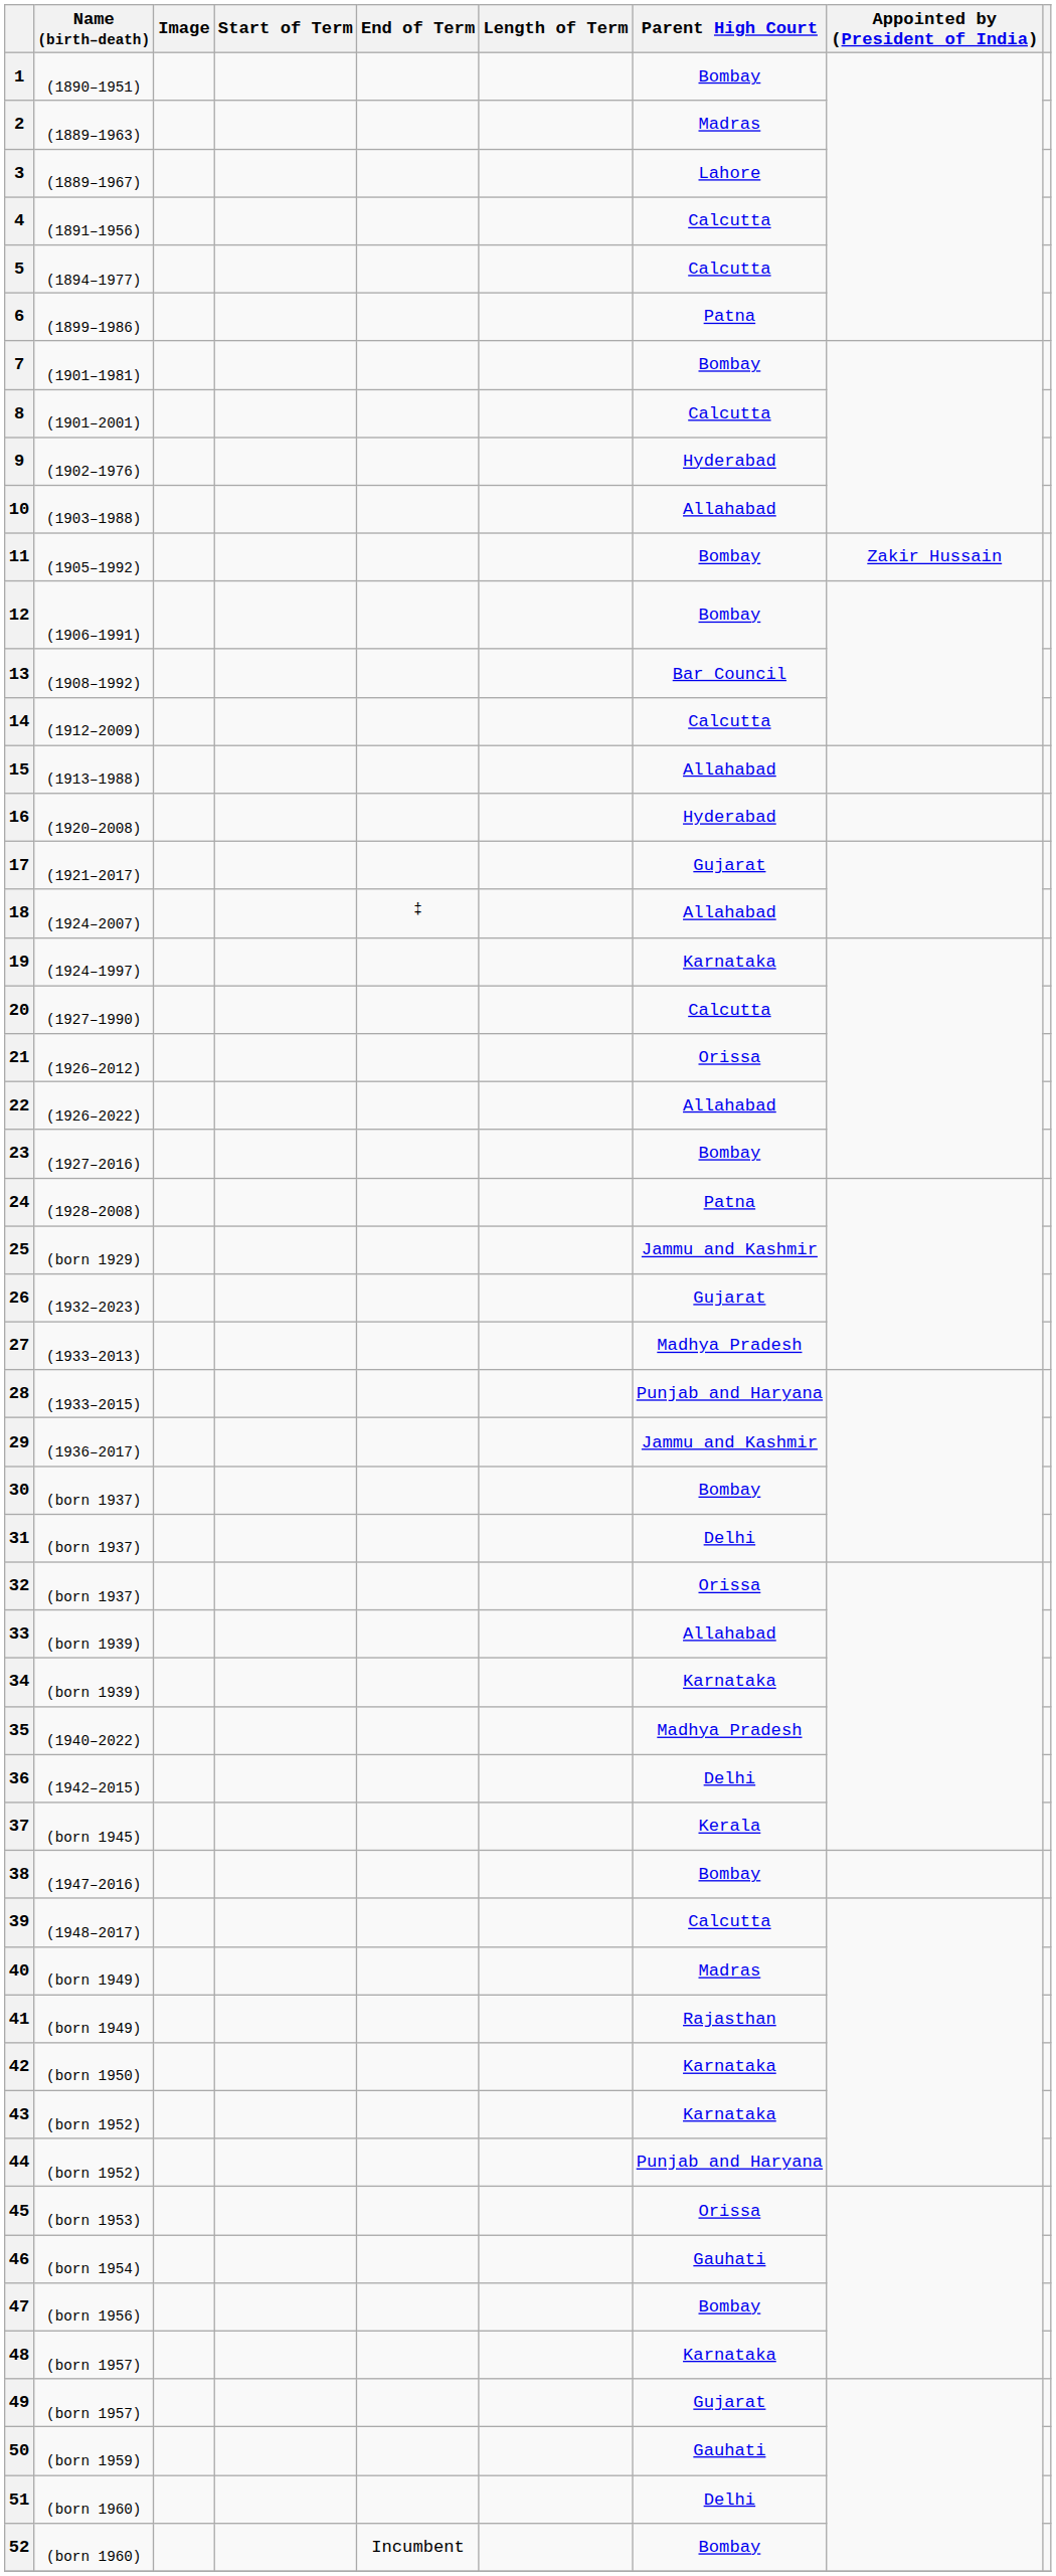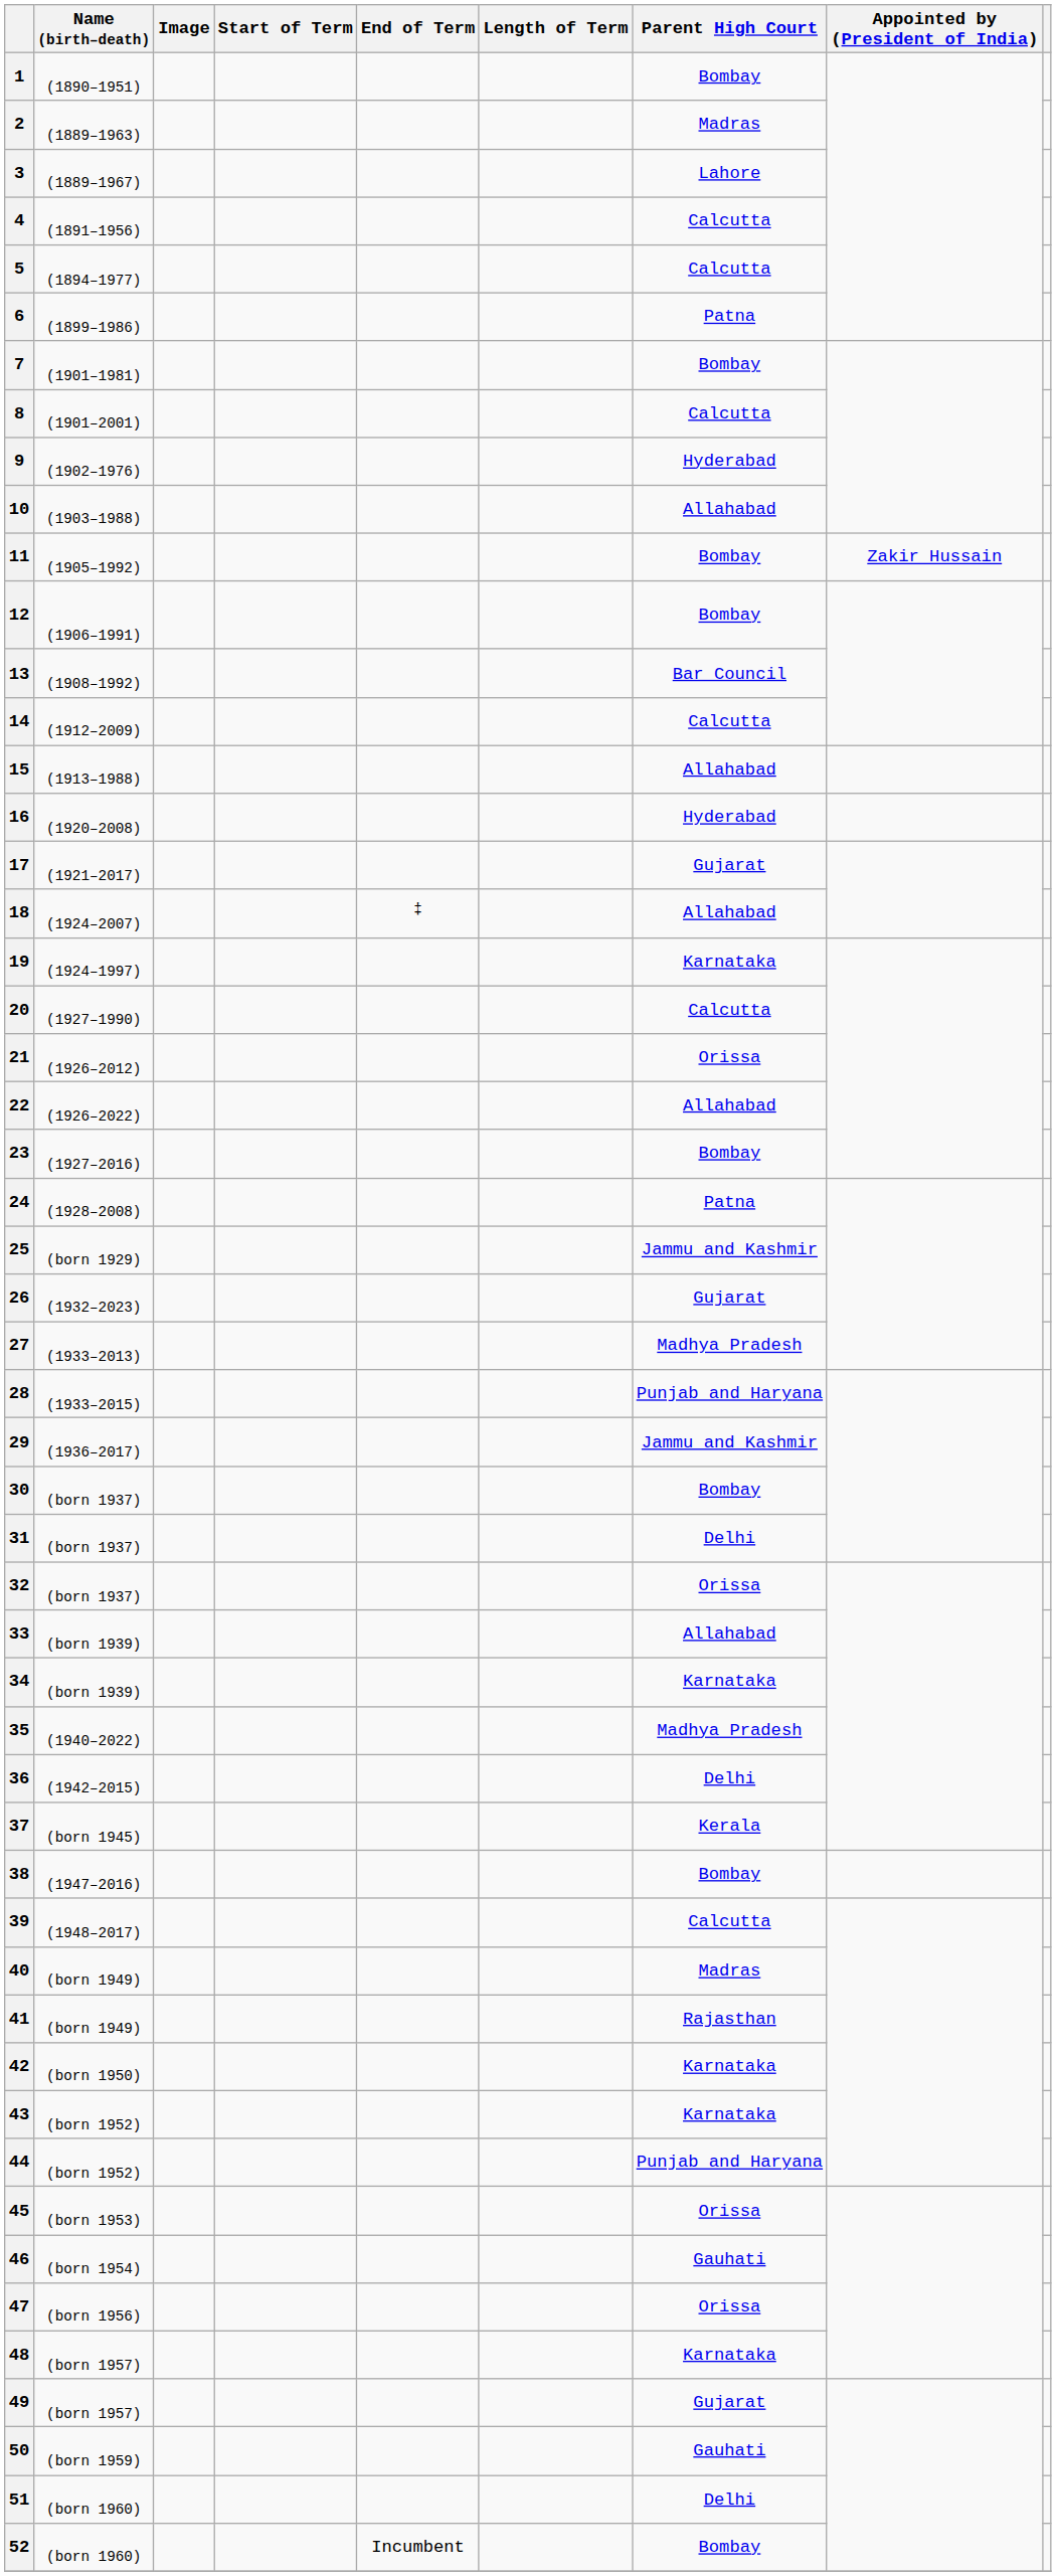 <table class="wikitable sortable" style="text-align:center">
 <tr>
 <th scope=col></th>
 <th scope=col>Name<br><small>(birth–death)</small></th>
 <th scope=col  class=unsortable>Image</th>
 <th scope=col>Start of Term</th>
 <th scope=col>End of Term</th>
 <th scope=col>Length of Term</th>
 <th scope=col>Parent <a href='#'>High Court</a></th>
 <th scope=col>Appointed by<br>(<a href='#'>President of India</a>)</th>
 <th scope=col class=unsortable></th>
 </tr>
 <tr>
 <th scope=row>1</th>
 <td><br><small>(1890–1951)</small></td>
 <td></td>
 <td></td>
 <td><sup></sup></td>
 <td></td>
 <td><a href='#'>Bombay</a></td>
 <td rowspan=6 align=center></td>
 <td></td>
 </tr>
 <tr>
 <th scope=row>2</th>
 <td><br><small>(1889–1963)</small></td>
 <td></td>
 <td></td>
 <td></td>
 <td></td>
 <td><a href='#'>Madras</a></td>
 <td></td>
 </tr>
 <tr>
 <th scope=row>3</th>
 <td><br><small>(1889–1967)</small></td>
 <td></td>
 <td></td>
 <td></td>
 <td></td>
 <td><a href='#'>Lahore</a></td>
 <td></td>
 </tr>
 <tr>
 <th scope=row>4</th>
 <td><br><small>(1891–1956)</small></td>
 <td></td>
 <td></td>
 <td><sup></sup></td>
 <td></td>
 <td><a href='#'>Calcutta</a></td>
 <td></td>
 </tr>
 <tr>
 <th scope=row>5</th>
 <td><br><small>(1894–1977)</small></td>
 <td></td>
 <td></td>
 <td></td>
 <td></td>
 <td><a href='#'>Calcutta</a></td>
 <td></td>
 </tr>
 <tr>
 <th scope=row>6</th>
 <td><br><small>(1899–1986)</small></td>
 <td></td>
 <td></td>
 <td></td>
 <td></td>
 <td><a href='#'>Patna</a></td>
 <td></td>
 </tr>
 <tr>
 <th scope=row>7</th>
 <td><br><small>(1901–1981)</small></td>
 <td></td>
 <td></td>
 <td></td>
 <td></td>
 <td><a href='#'>Bombay</a></td>
 <td rowspan=4 align=center></td>
 <td></td>
 </tr>
 <tr>
 <th scope=row>8</th>
 <td><br><small>(1901–2001)</small></td>
 <td></td>
 <td></td>
 <td></td>
 <td></td>
 <td><a href='#'>Calcutta</a></td>
 <td></td>
 </tr>
 <tr>
 <th scope=row>9</th>
 <td><br><small>(1902–1976)</small></td>
 <td></td>
 <td></td>
 <td><sup></sup></td>
 <td></td>
 <td><a href='#'>Hyderabad</a></td>
 <td></td>
 </tr>
 <tr>
 <th scope=row>10</th>
 <td><br><small>(1903–1988)</small></td>
 <td></td>
 <td></td>
 <td></td>
 <td></td>
 <td><a href='#'>Allahabad</a></td>
 <td></td>
 </tr>
 <tr>
 <th scope=row>11</th>
 <td><br><small>(1905–1992)</small></td>
 <td></td>
 <td></td>
 <td></td>
 <td></td>
 <td><a href='#'>Bombay</a></td>
 <td colspan=1 align=center><a href='#'>Zakir Hussain</a></td>
 <td></td>
 </tr>
 <tr>
 <th scope=row>12</th>
 <td><br><br><small>(1906–1991)</small></td>
 <td></td>
 <td></td>
 <td></td>
 <td></td>
 <td><a href='#'>Bombay</a></td>
 <td rowspan=3 align=center></td>
 <td></td>
 </tr>
 <tr>
 <th scope=row>13</th>
 <td><br><small>(1908–1992)</small></td>
 <td></td>
 <td></td>
 <td></td>
 <td></td>
 <td><a href='#'>Bar Council</a></td>
 <td></td>
 </tr>
 <tr>
 <th scope=row>14</th>
 <td><br><small>(1912–2009)</small></td>
 <td></td>
 <td></td>
 <td></td>
 <td></td>
 <td><a href='#'>Calcutta</a></td>
 <td></td>
 </tr>
 <tr>
 <th scope=row>15</th>
 <td><br><small>(1913–1988)</small></td>
 <td></td>
 <td></td>
 <td></td>
 <td></td>
 <td><a href='#'>Allahabad</a></td>
 <td rowspan=1 align=center></td>
 <td></td>
 </tr>
 <tr>
 <th scope=row>16</th>
 <td><br><small>(1920–2008)</small></td>
 <td></td>
 <td></td>
 <td></td>
 <td></td>
 <td><a href='#'>Hyderabad</a></td>
 <td rowspan=1 align=center></td>
 <td></td>
 </tr>
 <tr>
 <th scope=row>17</th>
 <td><br><small>(1921–2017)</small></td>
 <td></td>
 <td></td>
 <td></td>
 <td></td>
 <td><a href='#'>Gujarat</a></td>
 <td rowspan=2 align=center></td>
 <td></td>
 </tr>
 <tr>
 <th scope=row>18</th>
 <td><br><small>(1924–2007)</small></td>
 <td></td>
 <td></td>
 <td><sup>‡</sup></td>
 <td></td>
 <td><a href='#'>Allahabad</a></td>
 <td></td>
 </tr>
 <tr>
 <th scope=row>19</th>
 <td><br><small>(1924–1997)</small></td>
 <td></td>
 <td></td>
 <td></td>
 <td></td>
 <td><a href='#'>Karnataka</a></td>
 <td rowspan=5 align=center></td>
 <td></td>
 </tr>
 <tr>
 <th scope=row>20</th>
 <td><br><small>(1927–1990)</small></td>
 <td></td>
 <td></td>
 <td><sup></sup></td>
 <td></td>
 <td><a href='#'>Calcutta</a></td>
 <td></td>
 </tr>
 <tr>
 <th scope=row>21</th>
 <td><br><small>(1926–2012)</small></td>
 <td></td>
 <td></td>
 <td></td>
 <td></td>
 <td><a href='#'>Orissa</a></td>
 <td></td>
 </tr>
 <tr>
 <th scope=row>22</th>
 <td><br><small>(1926–2022)</small></td>
 <td></td>
 <td></td>
 <td></td>
 <td></td>
 <td><a href='#'>Allahabad</a></td>
 <td></td>
 </tr>
 <tr>
 <th scope=row>23</th>
 <td><br><small>(1927–2016)</small></td>
 <td></td>
 <td></td>
 <td></td>
 <td></td>
 <td><a href='#'>Bombay</a></td>
 <td></td>
 </tr>
 <tr>
 <th scope=row>24</th>
 <td><br><small>(1928–2008)</small></td>
 <td></td>
 <td></td>
 <td></td>
 <td></td>
 <td><a href='#'>Patna</a></td>
 <td rowspan=4 align=center></td>
 <td></td>
 </tr>
 <tr>
 <th scope=row>25</th>
 <td><br><small>(born 1929)</small></td>
 <td></td>
 <td></td>
 <td></td>
 <td></td>
 <td><a href='#'>Jammu and Kashmir</a></td>
 <td></td>
 </tr>
 <tr>
 <th scope=row>26</th>
 <td><br><small>(1932–2023)</small></td>
 <td></td>
 <td></td>
 <td></td>
 <td></td>
 <td><a href='#'>Gujarat</a></td>
 <td></td>
 </tr>
 <tr>
 <th scope=row>27</th>
 <td><br><small>(1933–2013)</small></td>
 <td></td>
 <td></td>
 <td></td>
 <td></td>
 <td><a href='#'>Madhya Pradesh</a></td>
 <td></td>
 </tr>
 <tr>
 <th scope=row>28</th>
 <td><br><small>(1933–2015)</small></td>
 <td></td>
 <td></td>
 <td></td>
 <td></td>
 <td><a href='#'>Punjab and Haryana</a></td>
 <td rowspan=4 align=center></td>
 <td></td>
 </tr>
 <tr>
 <th scope=row>29</th>
 <td><br><small>(1936–2017)</small></td>
 <td></td>
 <td></td>
 <td></td>
 <td></td>
 <td><a href='#'>Jammu and Kashmir</a></td>
 <td></td>
 </tr>
 <tr>
 <th scope=row>30</th>
 <td><br><small>(born 1937)</small></td>
 <td></td>
 <td></td>
 <td></td>
 <td></td>
 <td><a href='#'>Bombay</a></td>
 <td></td>
 </tr>
 <tr>
 <th scope=row>31</th>
 <td><br><small>(born 1937)</small></td>
 <td></td>
 <td></td>
 <td></td>
 <td></td>
 <td><a href='#'>Delhi</a></td>
 <td></td>
 </tr>
 <tr>
 <th scope=row>32</th>
 <td><br><small>(born 1937)</small></td>
 <td></td>
 <td></td>
 <td></td>
 <td></td>
 <td><a href='#'>Orissa</a></td>
 <td rowspan=6 align=center></td>
 <td></td>
 </tr>
 <tr>
 <th scope=row>33</th>
 <td><br><small>(born 1939)</small></td>
 <td></td>
 <td></td>
 <td></td>
 <td></td>
 <td><a href='#'>Allahabad</a></td>
 <td></td>
 </tr>
 <tr>
 <th scope=row>34</th>
 <td><br><small>(born 1939)</small></td>
 <td></td>
 <td></td>
 <td></td>
 <td></td>
 <td><a href='#'>Karnataka</a></td>
 <td></td>
 </tr>
 <tr>
 <th scope=row>35</th>
 <td><br><small>(1940–2022)</small></td>
 <td></td>
 <td></td>
 <td></td>
 <td></td>
 <td><a href='#'>Madhya Pradesh</a></td>
 <td></td>
 </tr>
 <tr>
 <th scope=row>36</th>
 <td><br><small>(1942–2015)</small></td>
 <td></td>
 <td></td>
 <td></td>
 <td></td>
 <td><a href='#'>Delhi</a></td>
 <td></td>
 </tr>
 <tr>
 <th scope=row>37</th>
 <td><br><small>(born 1945)</small></td>
 <td></td>
 <td></td>
 <td></td>
 <td></td>
 <td><a href='#'>Kerala</a></td>
 <td></td>
 </tr>
 <tr>
 <th scope=row>38</th>
 <td><br><small>(1947–2016)</small></td>
 <td></td>
 <td></td>
 <td></td>
 <td></td>
 <td><a href='#'>Bombay</a></td>
 <td rowspan=1 align=center></td>
 <td></td>
 </tr>
 <tr>
 <th scope=row>39</th>
 <td><br><small>(1948–2017)</small></td>
 <td></td>
 <td></td>
 <td></td>
 <td></td>
 <td><a href='#'>Calcutta</a></td>
 <td rowspan="6"></td>
 <td></td>
 </tr>
 <tr>
 <th scope=row>40</th>
 <td><br><small>(born 1949)</small></td>
 <td></td>
 <td></td>
 <td></td>
 <td></td>
 <td><a href='#'>Madras</a></td>
 <td></td>
 </tr>
 <tr>
 <th scope=row>41</th>
 <td><br><small>(born 1949)</small></td>
 <td></td>
 <td></td>
 <td></td>
 <td></td>
 <td><a href='#'>Rajasthan</a></td>
 <td></td>
 </tr>
 <tr>
 <th scope=row>42</th>
 <td><br><small>(born 1950)</small></td>
 <td></td>
 <td></td>
 <td></td>
 <td></td>
 <td><a href='#'>Karnataka</a></td>
 <td></td>
 </tr>
 <tr>
 <th scope=row>43</th>
 <td><br><small>(born 1952)</small></td>
 <td></td>
 <td></td>
 <td></td>
 <td></td>
 <td><a href='#'>Karnataka</a></td>
 <td></td>
 </tr>
 <tr>
 <th scope=row>44</th>
 <td><br><small>(born 1952)</small></td>
 <td></td>
 <td></td>
 <td></td>
 <td></td>
 <td><a href='#'>Punjab and Haryana</a></td>
 <td></td>
 </tr>
 <tr>
 <th scope=row>45</th>
 <td><br><small>(born 1953)</small></td>
 <td></td>
 <td></td>
 <td></td>
 <td></td>
 <td><a href='#'>Orissa</a></td>
 <td rowspan="4"></td>
 <td></td>
 </tr>
 <tr>
 <th scope=row>46</th>
 <td><br><small>(born 1954)</small></td>
 <td></td>
 <td></td>
 <td></td>
 <td></td>
 <td><a href='#'>Gauhati</a></td>
 <td></td>
 </tr>
 <tr>
 <th scope=row>47</th>
 <td><br><small>(born 1956)</small></td>
 <td></td>
 <td></td>
 <td></td>
 <td></td>
-<td><a href='#'>Bombay</a></td>
+<td><a href='#'>Orissa</a></td>
 <td></td>
 </tr>
 <tr>
 <th scope=row>48</th>
 <td><br><small>(born 1957)</small></td>
 <td></td>
 <td></td>
 <td></td>
 <td></td>
 <td><a href='#'>Karnataka</a></td>
 <td></td>
 </tr>
 <tr>
 <th scope=row>49</th>
 <td><br><small>(born 1957)</small></td>
 <td></td>
 <td></td>
 <td></td>
 <td></td>
 <td><a href='#'>Gujarat</a></td>
 <td rowspan="4"></td>
 <td></td>
 </tr>
 <tr>
 <th scope=row>50</th>
 <td><br><small>(born 1959)</small></td>
 <td></td>
 <td></td>
 <td></td>
 <td></td>
 <td><a href='#'>Gauhati</a></td>
 <td></td>
 </tr>
 <tr>
 <th scope=row>51</th>
 <td><br><small>(born 1960)</small></td>
 <td></td>
 <td></td>
 <td></td>
 <td></td>
 <td><a href='#'>Delhi</a></td>
 <td></td>
 </tr>
 <tr>
 <th scope=row>52</th>
 <td><br><small>(born 1960)</small></td>
 <td></td>
 <td></td>
 <td>Incumbent</td>
 <td></td>
 <td><a href='#'>Bombay</a></td>
 <td></td>
 </tr>
 <tr>
 </tr>
 </table>
